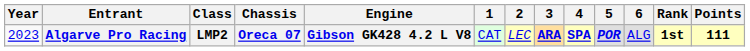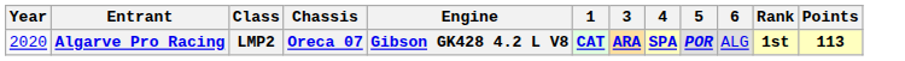 <table class="wikitable" style="text-align:center; font-size:85%">
 <tr>
 <th>Year</th>
 <th>Entrant</th>
 <th>Class</th>
 <th>Chassis</th>
 <th>Engine</th>
 <th>1</th>
-<th>2</th>
 <th>3</th>
 <th>4</th>
 <th>5</th>
 <th>6</th>
 <th>Rank</th>
 <th>Points</th>
 </tr>
 <tr>
-<td><a href='#'>2023</a></td>
+<td><a href='#'>2020</a></td>
 <th nowrap><a href='#'>Algarve Pro Racing</a></th>
 <th>LMP2</th>
 <th nowrap><a href='#'>Oreca 07</a></th>
 <th nowrap><a href='#'>Gibson</a> GK428 4.2 L V8</th>
-<td style="background:#DFFFDF;"><a href='#'>CAT</a><br></td>
-<td style="background:#FFFFBF;"><em><a href='#'>LEC</a></em><br></td>
+<td style="background:#DFFFDF;"><strong><a href='#'>CAT</a><br></strong></td>
 <td style="background:#FFDF9F;"><strong><a href='#'>ARA</a><br></strong></td>
 <td style="background:#FFFFBF;"><strong><a href='#'>SPA</a></strong><br></td>
 <td style="background:#DFDFDF;"><strong><em><a href='#'>POR</a></em></strong><br></td>
 <td style="background:#DFDFDF;"><a href='#'>ALG</a><br></td>
 <th style="background:#FFFFBF;">1st</th>
-<th style="background:#FFFFBF;">111</th>
+<th style="background:#FFFFBF;">113</th>
 </tr>
 </table>
